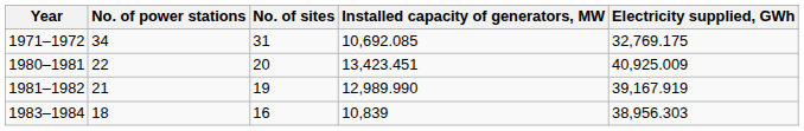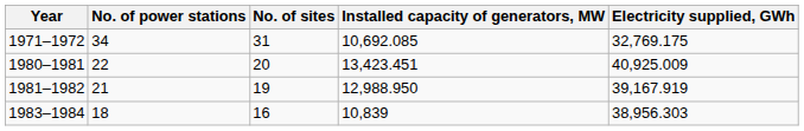 <table class="wikitable">
 <tr>
 <th>Year</th>
 <th>No. of power stations</th>
 <th>No. of sites</th>
 <th>Installed capacity of generators, MW</th>
 <th>Electricity supplied, GWh</th>
 </tr>
 <tr>
 <td>1971–1972</td>
 <td>34</td>
 <td>31</td>
 <td>10,692.085</td>
 <td>32,769.175</td>
 </tr>
 <tr>
 <td>1980–1981</td>
 <td>22</td>
 <td>20</td>
 <td>13,423.451</td>
 <td>40,925.009</td>
 </tr>
 <tr>
 <td>1981–1982</td>
 <td>21</td>
 <td>19</td>
-<td>12,989.990</td>
+<td>12,988.950</td>
 <td>39,167.919</td>
 </tr>
 <tr>
 <td>1983–1984</td>
 <td>18</td>
 <td>16</td>
 <td>10,839</td>
 <td>38,956.303</td>
 </tr>
 </table>
